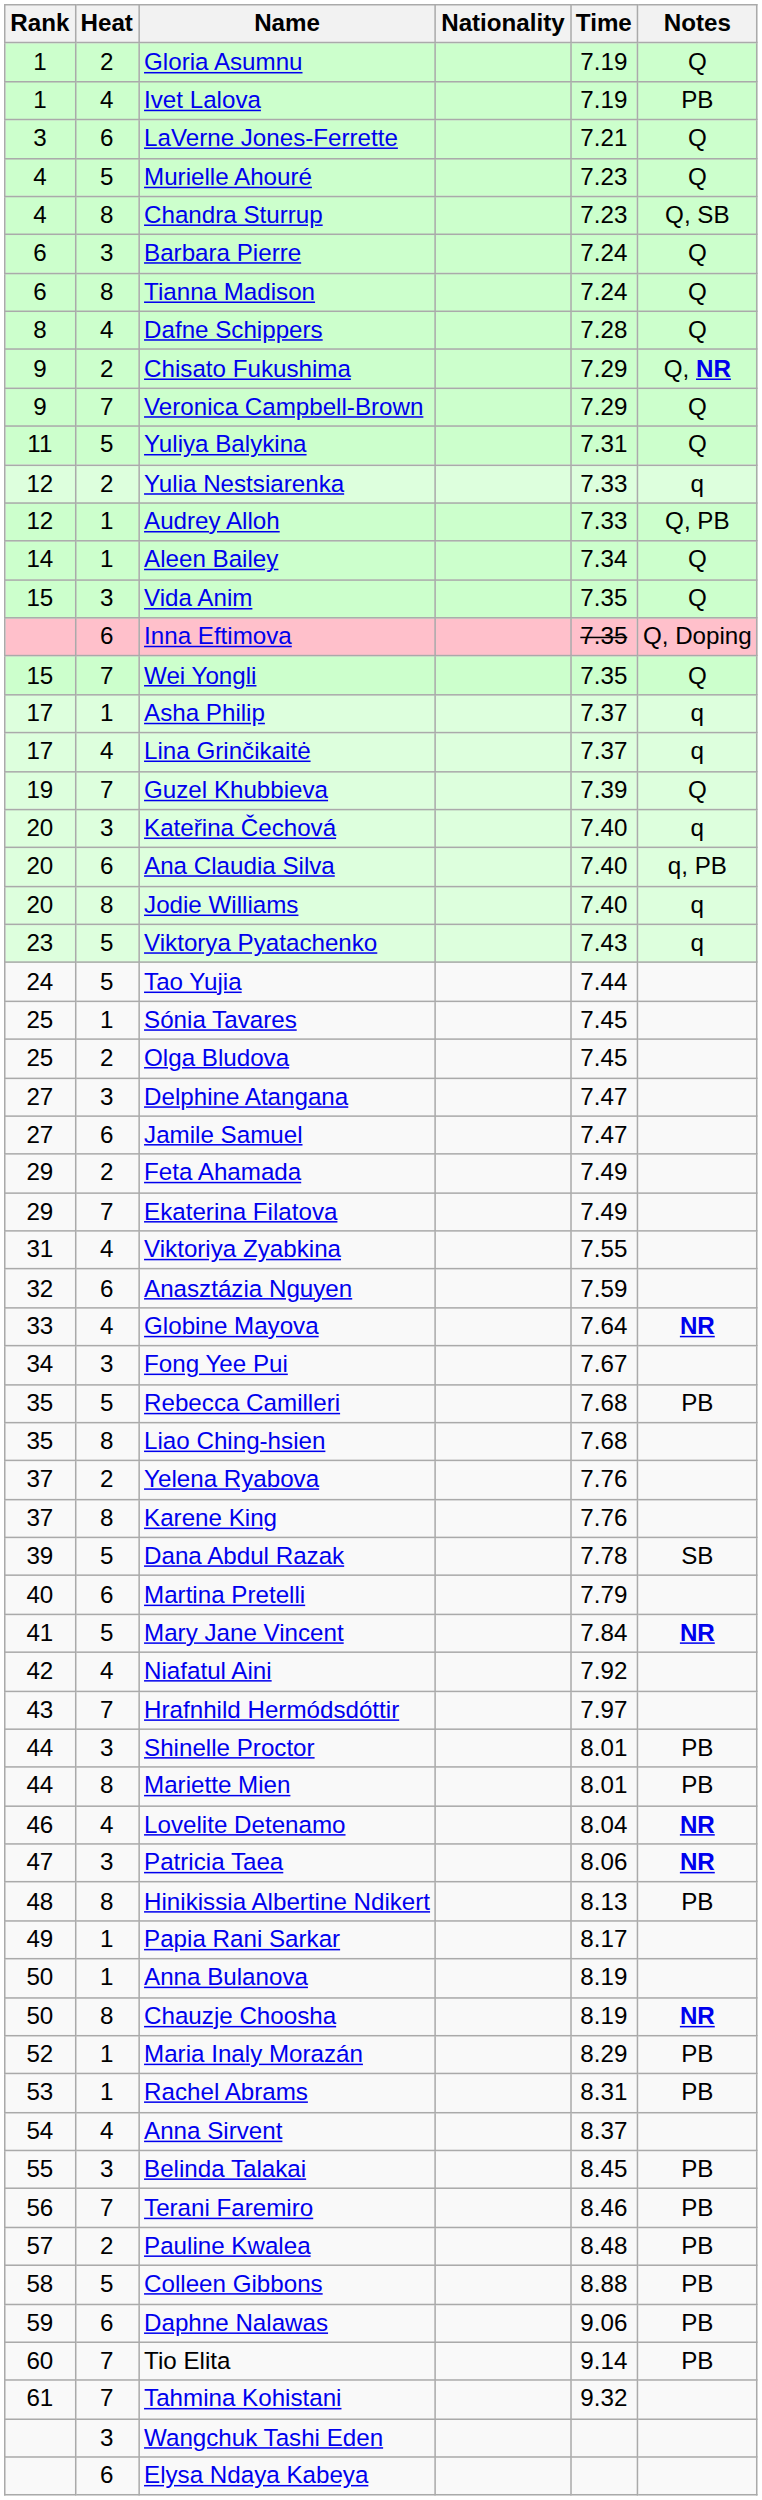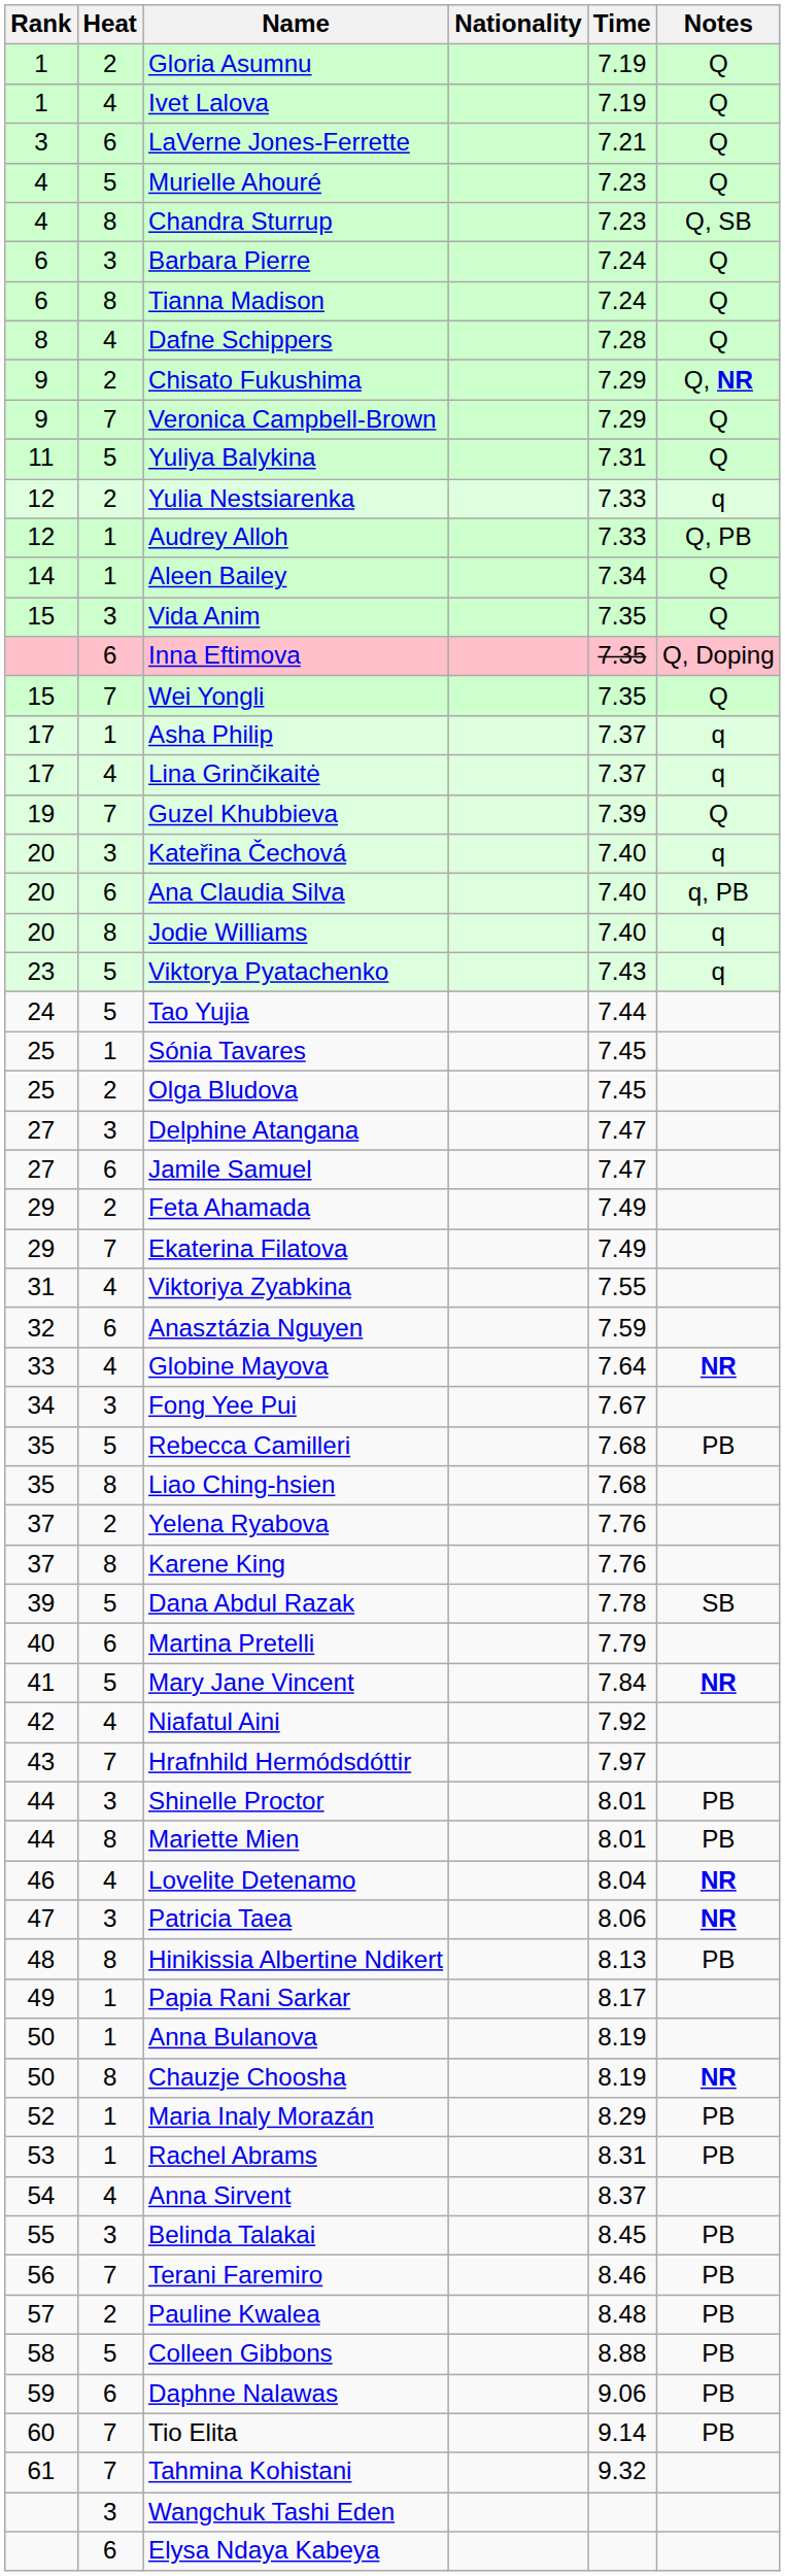 <table class="wikitable sortable" style="text-align:center">
 <tr>
 <th>Rank</th>
 <th>Heat</th>
 <th>Name</th>
 <th>Nationality</th>
 <th>Time</th>
 <th>Notes</th>
 </tr>
 <tr bgcolor=ccffcc>
 <td>1</td>
 <td>2</td>
 <td align=left><a href='#'>Gloria Asumnu</a></td>
 <td align=left></td>
 <td>7.19</td>
 <td>Q</td>
 </tr>
 <tr bgcolor=ccffcc>
 <td>1</td>
 <td>4</td>
 <td align=left><a href='#'>Ivet Lalova</a></td>
 <td align=left></td>
 <td>7.19</td>
-<td>PB</td>
+<td>Q</td>
 </tr>
 <tr bgcolor=ccffcc>
 <td>3</td>
 <td>6</td>
 <td align=left><a href='#'>LaVerne Jones-Ferrette</a></td>
 <td align=left></td>
 <td>7.21</td>
 <td>Q</td>
 </tr>
 <tr bgcolor=ccffcc>
 <td>4</td>
 <td>5</td>
 <td align=left><a href='#'>Murielle Ahouré</a></td>
 <td align=left></td>
 <td>7.23</td>
 <td>Q</td>
 </tr>
 <tr bgcolor=ccffcc>
 <td>4</td>
 <td>8</td>
 <td align=left><a href='#'>Chandra Sturrup</a></td>
 <td align=left></td>
 <td>7.23</td>
 <td>Q, SB</td>
 </tr>
 <tr bgcolor=ccffcc>
 <td>6</td>
 <td>3</td>
 <td align=left><a href='#'>Barbara Pierre</a></td>
 <td align=left></td>
 <td>7.24</td>
 <td>Q</td>
 </tr>
 <tr bgcolor=ccffcc>
 <td>6</td>
 <td>8</td>
 <td align=left><a href='#'>Tianna Madison</a></td>
 <td align=left></td>
 <td>7.24</td>
 <td>Q</td>
 </tr>
 <tr bgcolor=ccffcc>
 <td>8</td>
 <td>4</td>
 <td align=left><a href='#'>Dafne Schippers</a></td>
 <td align=left></td>
 <td>7.28</td>
 <td>Q</td>
 </tr>
 <tr bgcolor=ccffcc>
 <td>9</td>
 <td>2</td>
 <td align=left><a href='#'>Chisato Fukushima</a></td>
 <td align=left></td>
 <td>7.29</td>
 <td>Q, <strong><a href='#'>NR</a></strong></td>
 </tr>
 <tr bgcolor=ccffcc>
 <td>9</td>
 <td>7</td>
 <td align=left><a href='#'>Veronica Campbell-Brown</a></td>
 <td align=left></td>
 <td>7.29</td>
 <td>Q</td>
 </tr>
 <tr bgcolor=ccffcc>
 <td>11</td>
 <td>5</td>
 <td align=left><a href='#'>Yuliya Balykina</a></td>
 <td align=left></td>
 <td>7.31</td>
 <td>Q</td>
 </tr>
 <tr bgcolor=ddffdd>
 <td>12</td>
 <td>2</td>
 <td align=left><a href='#'>Yulia Nestsiarenka</a></td>
 <td align=left></td>
 <td>7.33</td>
 <td>q</td>
 </tr>
 <tr bgcolor=ccffcc>
 <td>12</td>
 <td>1</td>
 <td align=left><a href='#'>Audrey Alloh</a></td>
 <td align=left></td>
 <td>7.33</td>
 <td>Q, PB</td>
 </tr>
 <tr bgcolor=ccffcc>
 <td>14</td>
 <td>1</td>
 <td align=left><a href='#'>Aleen Bailey</a></td>
 <td align=left></td>
 <td>7.34</td>
 <td>Q</td>
 </tr>
 <tr bgcolor=ccffcc>
 <td>15</td>
 <td>3</td>
 <td align=left><a href='#'>Vida Anim</a></td>
 <td align=left></td>
 <td>7.35</td>
 <td>Q</td>
 </tr>
 <tr bgcolor=pink>
 <td></td>
 <td>6</td>
 <td align=left><a href='#'>Inna Eftimova</a></td>
 <td align=left></td>
 <td><s>7.35 </s></td>
 <td>Q, Doping</td>
 </tr>
 <tr bgcolor=ccffcc>
 <td>15</td>
 <td>7</td>
 <td align=left><a href='#'>Wei Yongli</a></td>
 <td align=left></td>
 <td>7.35</td>
 <td>Q</td>
 </tr>
 <tr bgcolor=ddffdd>
 <td>17</td>
 <td>1</td>
 <td align=left><a href='#'>Asha Philip</a></td>
 <td align=left></td>
 <td>7.37</td>
 <td>q</td>
 </tr>
 <tr bgcolor=ddffdd>
 <td>17</td>
 <td>4</td>
 <td align=left><a href='#'>Lina Grinčikaitė</a></td>
 <td align=left></td>
 <td>7.37</td>
 <td>q</td>
 </tr>
 <tr bgcolor=ddffdd>
 <td>19</td>
 <td>7</td>
 <td align=left><a href='#'>Guzel Khubbieva</a></td>
 <td align=left></td>
 <td>7.39</td>
 <td>Q</td>
 </tr>
 <tr bgcolor=ddffdd>
 <td>20</td>
 <td>3</td>
 <td align=left><a href='#'>Kateřina Čechová</a></td>
 <td align=left></td>
 <td>7.40</td>
 <td>q</td>
 </tr>
 <tr bgcolor=ddffdd>
 <td>20</td>
 <td>6</td>
 <td align=left><a href='#'>Ana Claudia Silva</a></td>
 <td align=left></td>
 <td>7.40</td>
 <td>q, PB</td>
 </tr>
 <tr bgcolor=ddffdd>
 <td>20</td>
 <td>8</td>
 <td align=left><a href='#'>Jodie Williams</a></td>
 <td align=left></td>
 <td>7.40</td>
 <td>q</td>
 </tr>
 <tr bgcolor=ddffdd>
 <td>23</td>
 <td>5</td>
 <td align=left><a href='#'>Viktorya Pyatachenko</a></td>
 <td align=left></td>
 <td>7.43</td>
 <td>q</td>
 </tr>
 <tr>
 <td>24</td>
 <td>5</td>
 <td align=left><a href='#'>Tao Yujia</a></td>
 <td align=left></td>
 <td>7.44</td>
 <td></td>
 </tr>
 <tr>
 <td>25</td>
 <td>1</td>
 <td align=left><a href='#'>Sónia Tavares</a></td>
 <td align=left></td>
 <td>7.45</td>
 <td></td>
 </tr>
 <tr>
 <td>25</td>
 <td>2</td>
 <td align=left><a href='#'>Olga Bludova</a></td>
 <td align=left></td>
 <td>7.45</td>
 <td></td>
 </tr>
 <tr>
 <td>27</td>
 <td>3</td>
 <td align=left><a href='#'>Delphine Atangana</a></td>
 <td align=left></td>
 <td>7.47</td>
 <td></td>
 </tr>
 <tr>
 <td>27</td>
 <td>6</td>
 <td align=left><a href='#'>Jamile Samuel</a></td>
 <td align=left></td>
 <td>7.47</td>
 <td></td>
 </tr>
 <tr>
 <td>29</td>
 <td>2</td>
 <td align=left><a href='#'>Feta Ahamada</a></td>
 <td align=left></td>
 <td>7.49</td>
 <td></td>
 </tr>
 <tr>
 <td>29</td>
 <td>7</td>
 <td align=left><a href='#'>Ekaterina Filatova</a></td>
 <td align=left></td>
 <td>7.49</td>
 <td></td>
 </tr>
 <tr>
 <td>31</td>
 <td>4</td>
 <td align=left><a href='#'>Viktoriya Zyabkina</a></td>
 <td align=left></td>
 <td>7.55</td>
 <td></td>
 </tr>
 <tr>
 <td>32</td>
 <td>6</td>
 <td align=left><a href='#'>Anasztázia Nguyen</a></td>
 <td align=left></td>
 <td>7.59</td>
 <td></td>
 </tr>
 <tr>
 <td>33</td>
 <td>4</td>
 <td align=left><a href='#'>Globine Mayova</a></td>
 <td align=left></td>
 <td>7.64</td>
 <td><strong><a href='#'>NR</a></strong></td>
 </tr>
 <tr>
 <td>34</td>
 <td>3</td>
 <td align=left><a href='#'>Fong Yee Pui</a></td>
 <td align=left></td>
 <td>7.67</td>
 <td></td>
 </tr>
 <tr>
 <td>35</td>
 <td>5</td>
 <td align=left><a href='#'>Rebecca Camilleri</a></td>
 <td align=left></td>
 <td>7.68</td>
 <td>PB</td>
 </tr>
 <tr>
 <td>35</td>
 <td>8</td>
 <td align=left><a href='#'>Liao Ching-hsien</a></td>
 <td align=left></td>
 <td>7.68</td>
 <td></td>
 </tr>
 <tr>
 <td>37</td>
 <td>2</td>
 <td align=left><a href='#'>Yelena Ryabova</a></td>
 <td align=left></td>
 <td>7.76</td>
 <td></td>
 </tr>
 <tr>
 <td>37</td>
 <td>8</td>
 <td align=left><a href='#'>Karene King</a></td>
 <td align=left></td>
 <td>7.76</td>
 <td></td>
 </tr>
 <tr>
 <td>39</td>
 <td>5</td>
 <td align=left><a href='#'>Dana Abdul Razak</a></td>
 <td align=left></td>
 <td>7.78</td>
 <td>SB</td>
 </tr>
 <tr>
 <td>40</td>
 <td>6</td>
 <td align=left><a href='#'>Martina Pretelli</a></td>
 <td align=left></td>
 <td>7.79</td>
 <td></td>
 </tr>
 <tr>
 <td>41</td>
 <td>5</td>
 <td align=left><a href='#'>Mary Jane Vincent</a></td>
 <td align=left></td>
 <td>7.84</td>
 <td><strong><a href='#'>NR</a></strong></td>
 </tr>
 <tr>
 <td>42</td>
 <td>4</td>
 <td align=left><a href='#'>Niafatul Aini</a></td>
 <td align=left></td>
 <td>7.92</td>
 <td></td>
 </tr>
 <tr>
 <td>43</td>
 <td>7</td>
 <td align=left><a href='#'>Hrafnhild Hermódsdóttir</a></td>
 <td align=left></td>
 <td>7.97</td>
 <td></td>
 </tr>
 <tr>
 <td>44</td>
 <td>3</td>
 <td align=left><a href='#'>Shinelle Proctor</a></td>
 <td align=left></td>
 <td>8.01</td>
 <td>PB</td>
 </tr>
 <tr>
 <td>44</td>
 <td>8</td>
 <td align=left><a href='#'>Mariette Mien</a></td>
 <td align=left></td>
 <td>8.01</td>
 <td>PB</td>
 </tr>
 <tr>
 <td>46</td>
 <td>4</td>
 <td align=left><a href='#'>Lovelite Detenamo</a></td>
 <td align=left></td>
 <td>8.04</td>
 <td><strong><a href='#'>NR</a></strong></td>
 </tr>
 <tr>
 <td>47</td>
 <td>3</td>
 <td align=left><a href='#'>Patricia Taea</a></td>
 <td align=left></td>
 <td>8.06</td>
 <td><strong><a href='#'>NR</a></strong></td>
 </tr>
 <tr>
 <td>48</td>
 <td>8</td>
 <td align=left><a href='#'>Hinikissia Albertine Ndikert</a></td>
 <td align=left></td>
 <td>8.13</td>
 <td>PB</td>
 </tr>
 <tr>
 <td>49</td>
 <td>1</td>
 <td align=left><a href='#'>Papia Rani Sarkar</a></td>
 <td align=left></td>
 <td>8.17</td>
 <td></td>
 </tr>
 <tr>
 <td>50</td>
 <td>1</td>
 <td align=left><a href='#'>Anna Bulanova</a></td>
 <td align=left></td>
 <td>8.19</td>
 <td></td>
 </tr>
 <tr>
 <td>50</td>
 <td>8</td>
 <td align=left><a href='#'>Chauzje Choosha</a></td>
 <td align=left></td>
 <td>8.19</td>
 <td><strong><a href='#'>NR</a></strong></td>
 </tr>
 <tr>
 <td>52</td>
 <td>1</td>
 <td align=left><a href='#'>Maria Inaly Morazán</a></td>
 <td align=left></td>
 <td>8.29</td>
 <td>PB</td>
 </tr>
 <tr>
 <td>53</td>
 <td>1</td>
 <td align=left><a href='#'>Rachel Abrams</a></td>
 <td align=left></td>
 <td>8.31</td>
 <td>PB</td>
 </tr>
 <tr>
 <td>54</td>
 <td>4</td>
 <td align=left><a href='#'>Anna Sirvent</a></td>
 <td align=left></td>
 <td>8.37</td>
 <td></td>
 </tr>
 <tr>
 <td>55</td>
 <td>3</td>
 <td align=left><a href='#'>Belinda Talakai</a></td>
 <td align=left></td>
 <td>8.45</td>
 <td>PB</td>
 </tr>
 <tr>
 <td>56</td>
 <td>7</td>
 <td align=left><a href='#'>Terani Faremiro</a></td>
 <td align=left></td>
 <td>8.46</td>
 <td>PB</td>
 </tr>
 <tr>
 <td>57</td>
 <td>2</td>
 <td align=left><a href='#'>Pauline Kwalea</a></td>
 <td align=left></td>
 <td>8.48</td>
 <td>PB</td>
 </tr>
 <tr>
 <td>58</td>
 <td>5</td>
 <td align=left><a href='#'>Colleen Gibbons</a></td>
 <td align=left></td>
 <td>8.88</td>
 <td>PB</td>
 </tr>
 <tr>
 <td>59</td>
 <td>6</td>
 <td align=left><a href='#'>Daphne Nalawas</a></td>
 <td align=left></td>
 <td>9.06</td>
 <td>PB</td>
 </tr>
 <tr>
 <td>60</td>
 <td>7</td>
 <td align=left>Tio Elita</td>
 <td align=left></td>
 <td>9.14</td>
 <td>PB</td>
 </tr>
 <tr>
 <td>61</td>
 <td>7</td>
 <td align=left><a href='#'>Tahmina Kohistani</a></td>
 <td align=left></td>
 <td>9.32</td>
 <td></td>
 </tr>
 <tr>
 <td></td>
 <td>3</td>
 <td align=left><a href='#'>Wangchuk Tashi Eden</a></td>
 <td align=left></td>
 <td></td>
 <td></td>
 </tr>
 <tr>
 <td></td>
 <td>6</td>
 <td align=left><a href='#'>Elysa Ndaya Kabeya</a></td>
 <td align=left></td>
 <td></td>
 <td></td>
 </tr>
 </table>
